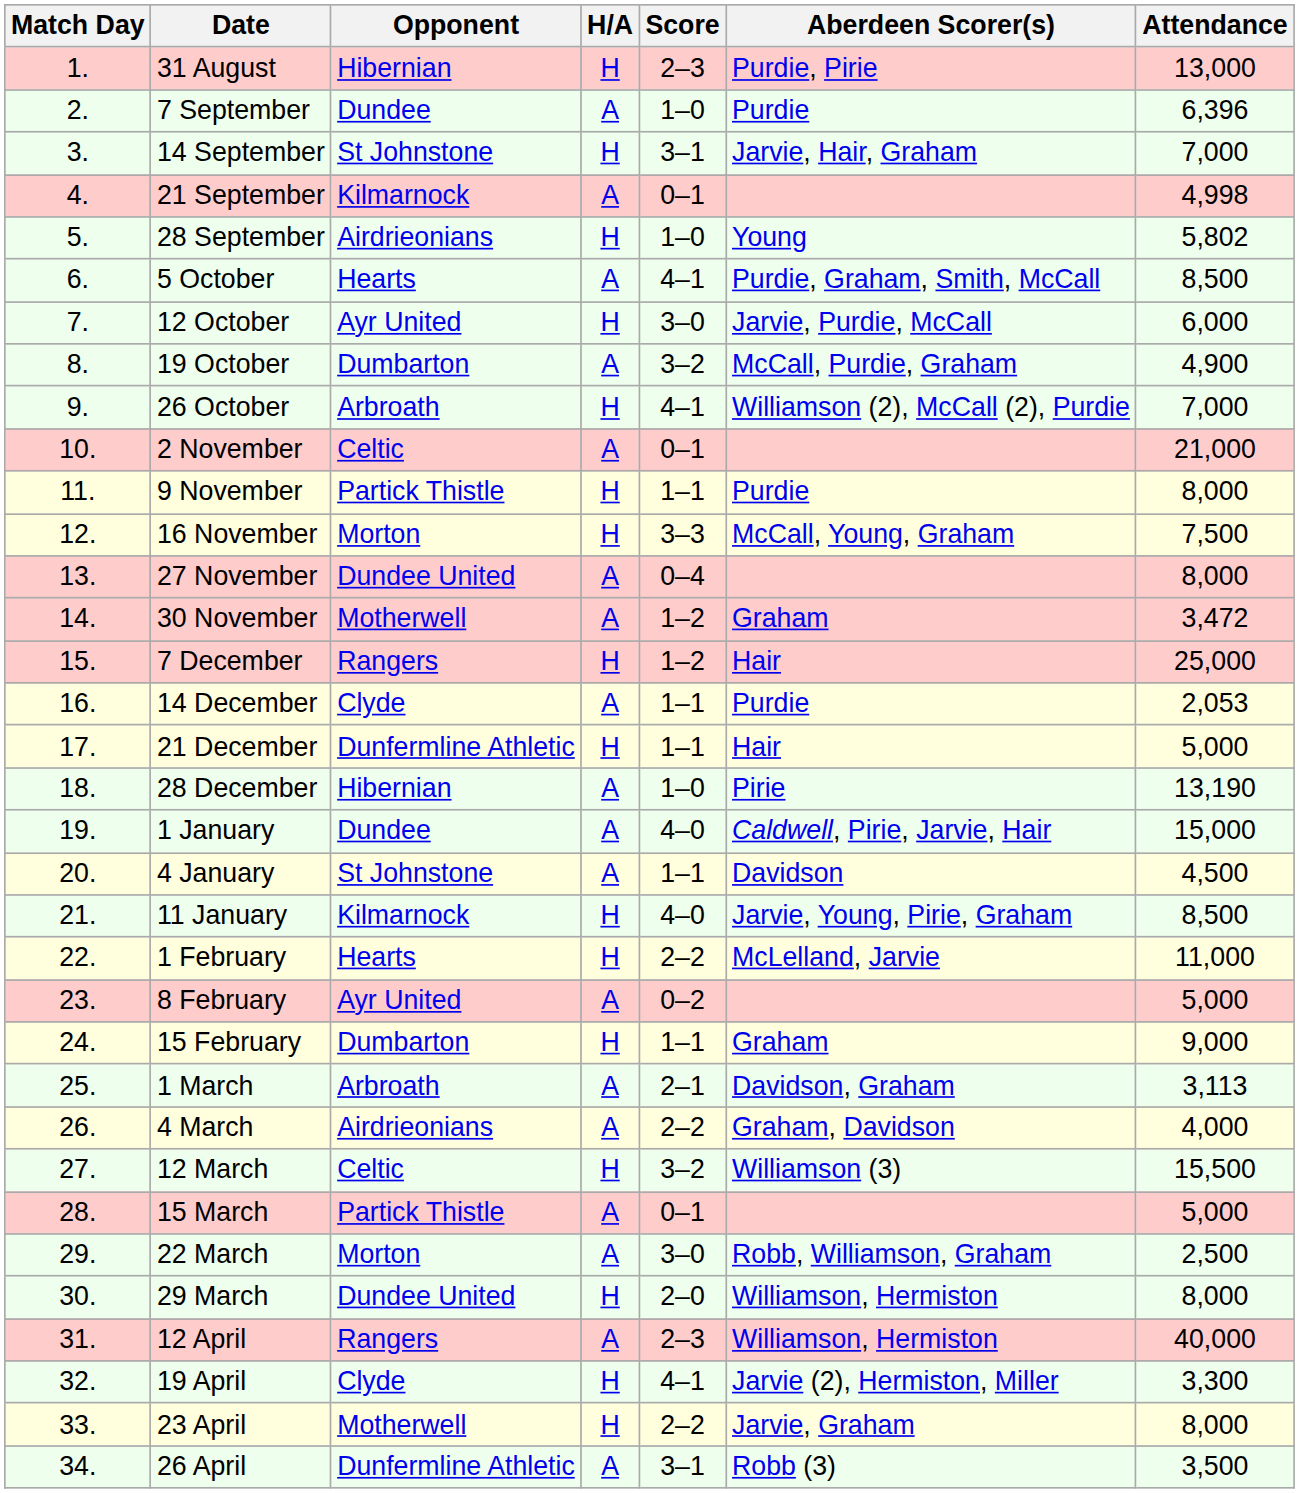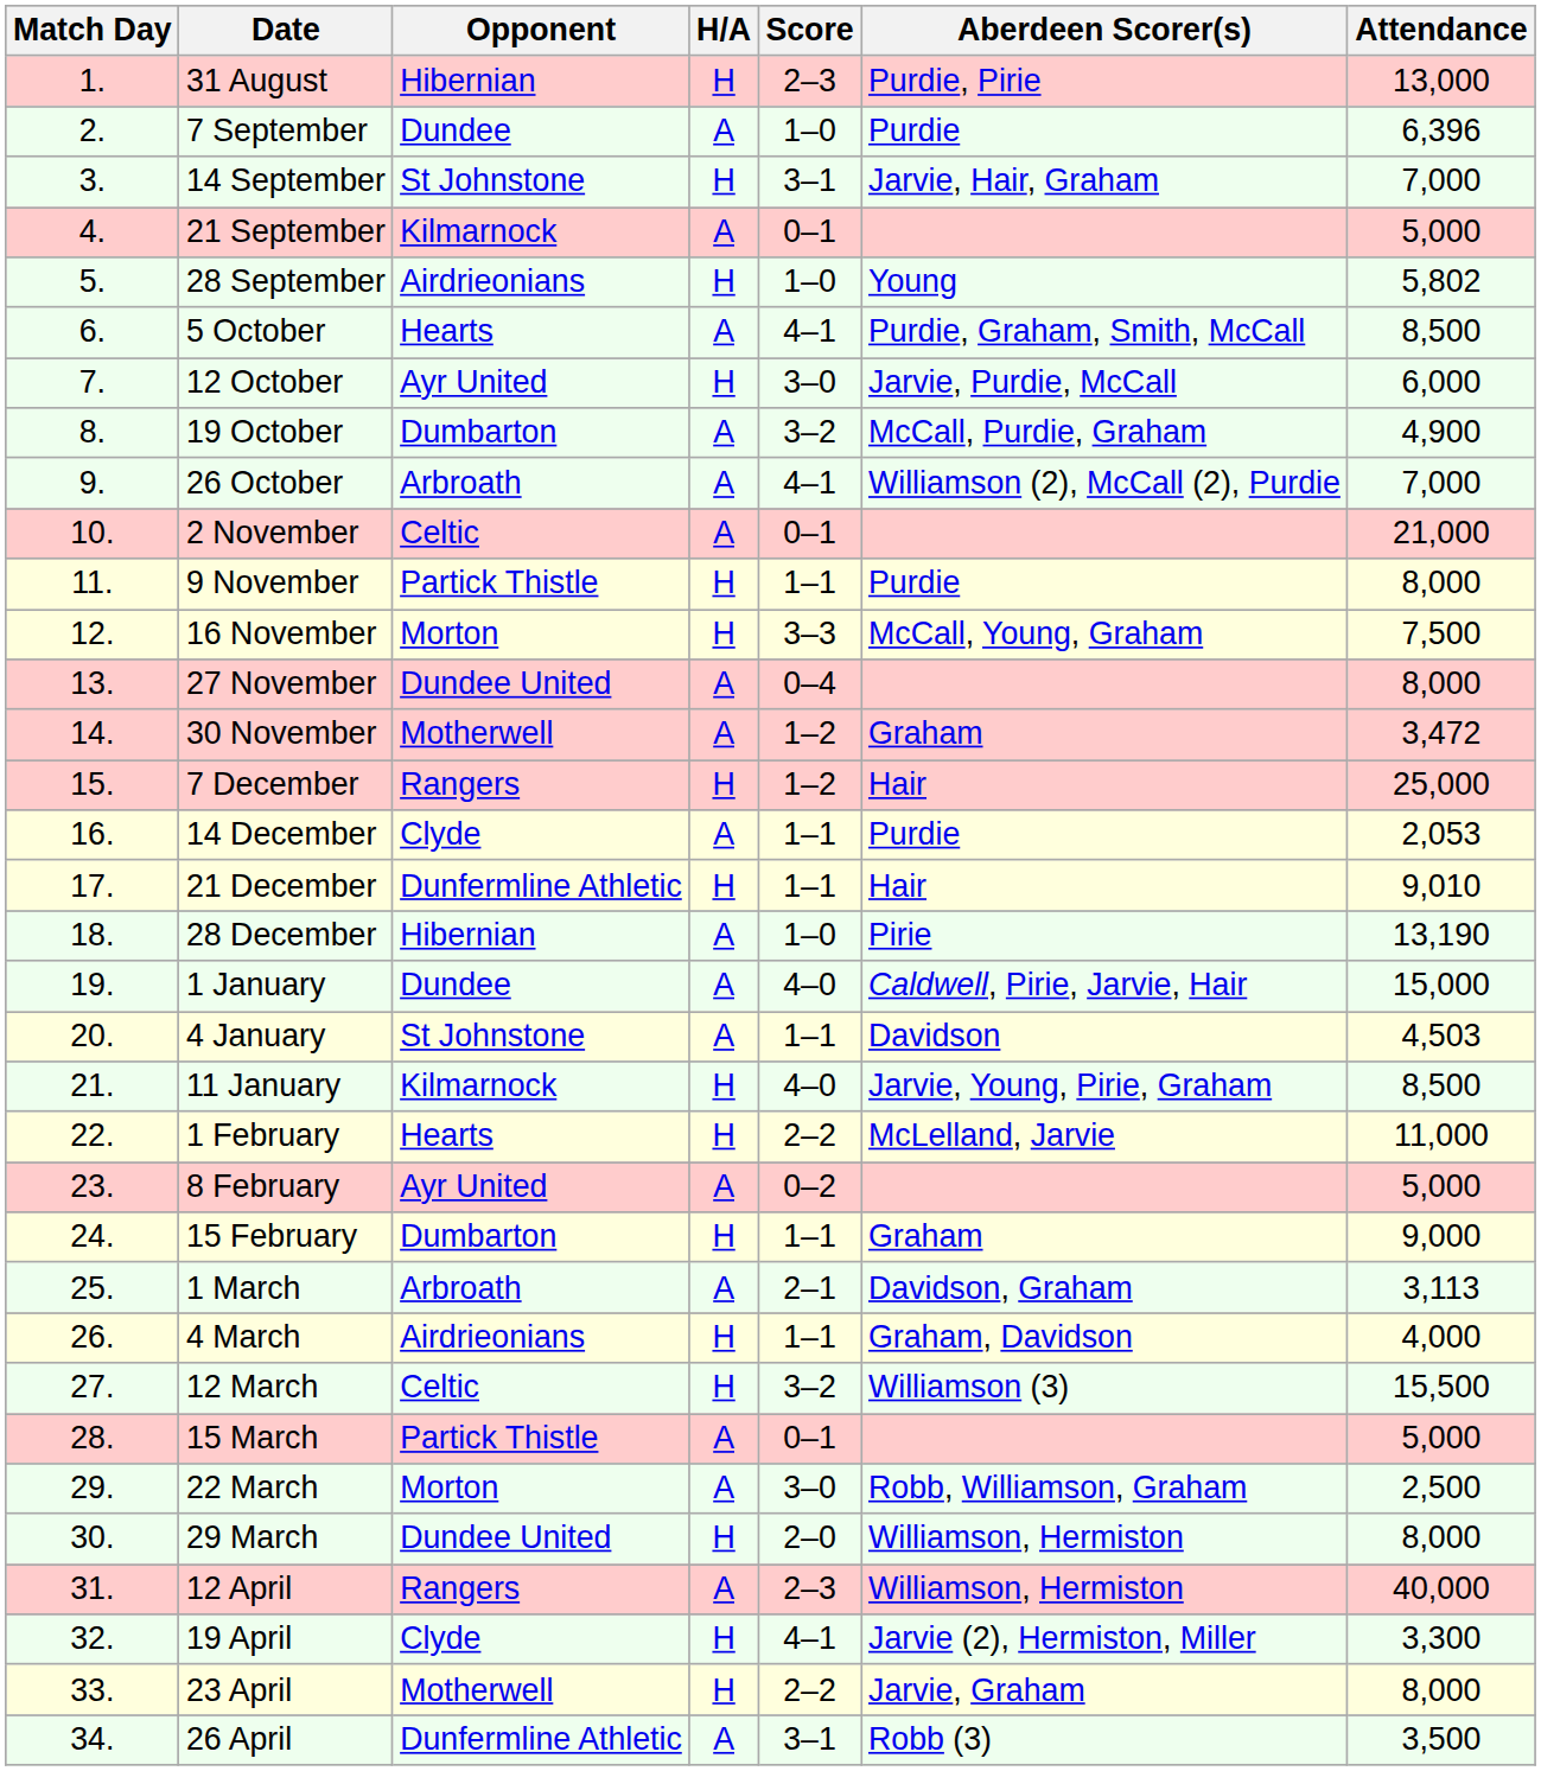 <table class="wikitable" style="text-align:center">
 <tr>
 <th>Match Day</th>
 <th>Date</th>
 <th>Opponent</th>
 <th>H/A</th>
 <th>Score</th>
 <th>Aberdeen Scorer(s)</th>
 <th>Attendance</th>
 </tr>
 <tr bgcolor=#FFCCCC>
 <td>1.</td>
 <td align=left>31 August</td>
 <td align=left><a href='#'>Hibernian</a></td>
 <td><a href='#'>H</a></td>
 <td>2–3</td>
 <td align=left><a href='#'>Purdie</a>, <a href='#'>Pirie</a></td>
 <td>13,000</td>
 </tr>
 <tr bgcolor=#EEFFEE>
 <td>2.</td>
 <td align=left>7 September</td>
 <td align=left><a href='#'>Dundee</a></td>
 <td><a href='#'>A</a></td>
 <td>1–0</td>
 <td align=left><a href='#'>Purdie</a></td>
 <td>6,396</td>
 </tr>
 <tr bgcolor=#EEFFEE>
 <td>3.</td>
 <td align=left>14 September</td>
 <td align=left><a href='#'>St Johnstone</a></td>
 <td><a href='#'>H</a></td>
 <td>3–1</td>
 <td align=left><a href='#'>Jarvie</a>, <a href='#'>Hair</a>, <a href='#'>Graham</a></td>
 <td>7,000</td>
 </tr>
 <tr bgcolor=#FFCCCC>
 <td>4.</td>
 <td align=left>21 September</td>
 <td align=left><a href='#'>Kilmarnock</a></td>
 <td><a href='#'>A</a></td>
 <td>0–1</td>
 <td align=left></td>
-<td>4,998</td>
+<td>5,000</td>
 </tr>
 <tr bgcolor=#EEFFEE>
 <td>5.</td>
 <td align=left>28 September</td>
 <td align=left><a href='#'>Airdrieonians</a></td>
 <td><a href='#'>H</a></td>
 <td>1–0</td>
 <td align=left><a href='#'>Young</a></td>
 <td>5,802</td>
 </tr>
 <tr bgcolor=#EEFFEE>
 <td>6.</td>
 <td align=left>5 October</td>
 <td align=left><a href='#'>Hearts</a></td>
 <td><a href='#'>A</a></td>
 <td>4–1</td>
 <td align=left><a href='#'>Purdie</a>, <a href='#'>Graham</a>, <a href='#'>Smith</a>, <a href='#'>McCall</a></td>
 <td>8,500</td>
 </tr>
 <tr bgcolor=#EEFFEE>
 <td>7.</td>
 <td align=left>12 October</td>
 <td align=left><a href='#'>Ayr United</a></td>
 <td><a href='#'>H</a></td>
 <td>3–0</td>
 <td align=left><a href='#'>Jarvie</a>, <a href='#'>Purdie</a>, <a href='#'>McCall</a></td>
 <td>6,000</td>
 </tr>
 <tr bgcolor=#EEFFEE>
 <td>8.</td>
 <td align=left>19 October</td>
 <td align=left><a href='#'>Dumbarton</a></td>
 <td><a href='#'>A</a></td>
 <td>3–2</td>
 <td align=left><a href='#'>McCall</a>, <a href='#'>Purdie</a>, <a href='#'>Graham</a></td>
 <td>4,900</td>
 </tr>
 <tr bgcolor=#EEFFEE>
 <td>9.</td>
 <td align=left>26 October</td>
 <td align=left><a href='#'>Arbroath</a></td>
-<td><a href='#'>H</a></td>
+<td><a href='#'>A</a></td>
 <td>4–1</td>
 <td align=left><a href='#'>Williamson</a> (2), <a href='#'>McCall</a> (2), <a href='#'>Purdie</a></td>
 <td>7,000</td>
 </tr>
 <tr bgcolor=#FFCCCC>
 <td>10.</td>
 <td align=left>2 November</td>
 <td align=left><a href='#'>Celtic</a></td>
 <td><a href='#'>A</a></td>
 <td>0–1</td>
 <td align=left></td>
 <td>21,000</td>
 </tr>
 <tr bgcolor=#FFFFDD>
 <td>11.</td>
 <td align=left>9 November</td>
 <td align=left><a href='#'>Partick Thistle</a></td>
 <td><a href='#'>H</a></td>
 <td>1–1</td>
 <td align=left><a href='#'>Purdie</a></td>
 <td>8,000</td>
 </tr>
 <tr bgcolor=#FFFFDD>
 <td>12.</td>
 <td align=left>16 November</td>
 <td align=left><a href='#'>Morton</a></td>
 <td><a href='#'>H</a></td>
 <td>3–3</td>
 <td align=left><a href='#'>McCall</a>, <a href='#'>Young</a>, <a href='#'>Graham</a></td>
 <td>7,500</td>
 </tr>
 <tr bgcolor=#FFCCCC>
 <td>13.</td>
 <td align=left>27 November</td>
 <td align=left><a href='#'>Dundee United</a></td>
 <td><a href='#'>A</a></td>
 <td>0–4</td>
 <td align=left></td>
 <td>8,000</td>
 </tr>
 <tr bgcolor=#FFCCCC>
 <td>14.</td>
 <td align=left>30 November</td>
 <td align=left><a href='#'>Motherwell</a></td>
 <td><a href='#'>A</a></td>
 <td>1–2</td>
 <td align=left><a href='#'>Graham</a></td>
 <td>3,472</td>
 </tr>
 <tr bgcolor=#FFCCCC>
 <td>15.</td>
 <td align=left>7 December</td>
 <td align=left><a href='#'>Rangers</a></td>
 <td><a href='#'>H</a></td>
 <td>1–2</td>
 <td align=left><a href='#'>Hair</a></td>
 <td>25,000</td>
 </tr>
 <tr bgcolor=#FFFFDD>
 <td>16.</td>
 <td align=left>14 December</td>
 <td align=left><a href='#'>Clyde</a></td>
 <td><a href='#'>A</a></td>
 <td>1–1</td>
 <td align=left><a href='#'>Purdie</a></td>
 <td>2,053</td>
 </tr>
 <tr bgcolor=#FFFFDD>
 <td>17.</td>
 <td align=left>21 December</td>
 <td align=left><a href='#'>Dunfermline Athletic</a></td>
 <td><a href='#'>H</a></td>
 <td>1–1</td>
 <td align=left><a href='#'>Hair</a></td>
-<td>5,000</td>
+<td>9,010</td>
 </tr>
 <tr bgcolor=#EEFFEE>
 <td>18.</td>
 <td align=left>28 December</td>
 <td align=left><a href='#'>Hibernian</a></td>
 <td><a href='#'>A</a></td>
 <td>1–0</td>
 <td align=left><a href='#'>Pirie</a></td>
 <td>13,190</td>
 </tr>
 <tr bgcolor=#EEFFEE>
 <td>19.</td>
 <td align=left>1 January</td>
 <td align=left><a href='#'>Dundee</a></td>
 <td><a href='#'>A</a></td>
 <td>4–0</td>
 <td align=left><em><a href='#'>Caldwell</a></em>, <a href='#'>Pirie</a>, <a href='#'>Jarvie</a>, <a href='#'>Hair</a></td>
 <td>15,000</td>
 </tr>
 <tr bgcolor=#FFFFDD>
 <td>20.</td>
 <td align=left>4 January</td>
 <td align=left><a href='#'>St Johnstone</a></td>
 <td><a href='#'>A</a></td>
 <td>1–1</td>
 <td align=left><a href='#'>Davidson</a></td>
-<td>4,500</td>
+<td>4,503</td>
 </tr>
 <tr bgcolor=#EEFFEE>
 <td>21.</td>
 <td align=left>11 January</td>
 <td align=left><a href='#'>Kilmarnock</a></td>
 <td><a href='#'>H</a></td>
 <td>4–0</td>
 <td align=left><a href='#'>Jarvie</a>, <a href='#'>Young</a>, <a href='#'>Pirie</a>, <a href='#'>Graham</a></td>
 <td>8,500</td>
 </tr>
 <tr bgcolor=#FFFFDD>
 <td>22.</td>
 <td align=left>1 February</td>
 <td align=left><a href='#'>Hearts</a></td>
 <td><a href='#'>H</a></td>
 <td>2–2</td>
 <td align=left><a href='#'>McLelland</a>, <a href='#'>Jarvie</a></td>
 <td>11,000</td>
 </tr>
 <tr bgcolor=#FFCCCC>
 <td>23.</td>
 <td align=left>8 February</td>
 <td align=left><a href='#'>Ayr United</a></td>
 <td><a href='#'>A</a></td>
 <td>0–2</td>
 <td align=left></td>
 <td>5,000</td>
 </tr>
 <tr bgcolor=#FFFFDD>
 <td>24.</td>
 <td align=left>15 February</td>
 <td align=left><a href='#'>Dumbarton</a></td>
 <td><a href='#'>H</a></td>
 <td>1–1</td>
 <td align=left><a href='#'>Graham</a></td>
 <td>9,000</td>
 </tr>
 <tr bgcolor=#EEFFEE>
 <td>25.</td>
 <td align=left>1 March</td>
 <td align=left><a href='#'>Arbroath</a></td>
 <td><a href='#'>A</a></td>
 <td>2–1</td>
 <td align=left><a href='#'>Davidson</a>, <a href='#'>Graham</a></td>
 <td>3,113</td>
 </tr>
 <tr bgcolor=#FFFFDD>
 <td>26.</td>
 <td align=left>4 March</td>
 <td align=left><a href='#'>Airdrieonians</a></td>
-<td><a href='#'>A</a></td>
-<td>2–2</td>
+<td><a href='#'>H</a></td>
+<td>1–1</td>
 <td align=left><a href='#'>Graham</a>, <a href='#'>Davidson</a></td>
 <td>4,000</td>
 </tr>
 <tr bgcolor=#EEFFEE>
 <td>27.</td>
 <td align=left>12 March</td>
 <td align=left><a href='#'>Celtic</a></td>
 <td><a href='#'>H</a></td>
 <td>3–2</td>
 <td align=left><a href='#'>Williamson</a> (3)</td>
 <td>15,500</td>
 </tr>
 <tr bgcolor=#FFCCCC>
 <td>28.</td>
 <td align=left>15 March</td>
 <td align=left><a href='#'>Partick Thistle</a></td>
 <td><a href='#'>A</a></td>
 <td>0–1</td>
 <td align=left></td>
 <td>5,000</td>
 </tr>
 <tr bgcolor=#EEFFEE>
 <td>29.</td>
 <td align=left>22 March</td>
 <td align=left><a href='#'>Morton</a></td>
 <td><a href='#'>A</a></td>
 <td>3–0</td>
 <td align=left><a href='#'>Robb</a>, <a href='#'>Williamson</a>, <a href='#'>Graham</a></td>
 <td>2,500</td>
 </tr>
 <tr bgcolor=#EEFFEE>
 <td>30.</td>
 <td align=left>29 March</td>
 <td align=left><a href='#'>Dundee United</a></td>
 <td><a href='#'>H</a></td>
 <td>2–0</td>
 <td align=left><a href='#'>Williamson</a>, <a href='#'>Hermiston</a></td>
 <td>8,000</td>
 </tr>
 <tr bgcolor=#FFCCCC>
 <td>31.</td>
 <td align=left>12 April</td>
 <td align=left><a href='#'>Rangers</a></td>
 <td><a href='#'>A</a></td>
 <td>2–3</td>
 <td align=left><a href='#'>Williamson</a>, <a href='#'>Hermiston</a></td>
 <td>40,000</td>
 </tr>
 <tr bgcolor=#EEFFEE>
 <td>32.</td>
 <td align=left>19 April</td>
 <td align=left><a href='#'>Clyde</a></td>
 <td><a href='#'>H</a></td>
 <td>4–1</td>
 <td align=left><a href='#'>Jarvie</a> (2), <a href='#'>Hermiston</a>, <a href='#'>Miller</a></td>
 <td>3,300</td>
 </tr>
 <tr bgcolor=#FFFFDD>
 <td>33.</td>
 <td align=left>23 April</td>
 <td align=left><a href='#'>Motherwell</a></td>
 <td><a href='#'>H</a></td>
 <td>2–2</td>
 <td align=left><a href='#'>Jarvie</a>, <a href='#'>Graham</a></td>
 <td>8,000</td>
 </tr>
 <tr bgcolor=#EEFFEE>
 <td>34.</td>
 <td align=left>26 April</td>
 <td align=left><a href='#'>Dunfermline Athletic</a></td>
 <td><a href='#'>A</a></td>
 <td>3–1</td>
 <td align=left><a href='#'>Robb</a> (3)</td>
 <td>3,500</td>
 </tr>
 </table>
